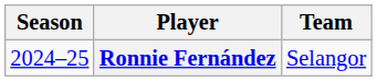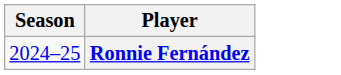 <table class="wikitable plainrowheaders sortable">
 <tr>
 <th>Season</th>
 <th>Player</th>
-<th>Team</th>
 </tr>
 <tr>
 <td align="center"><a href='#'>2024–25</a></td>
 <th scope=row> <a href='#'>Ronnie Fernández</a></th>
-<td><a href='#'>Selangor</a></td>
 </tr>
 </table>
